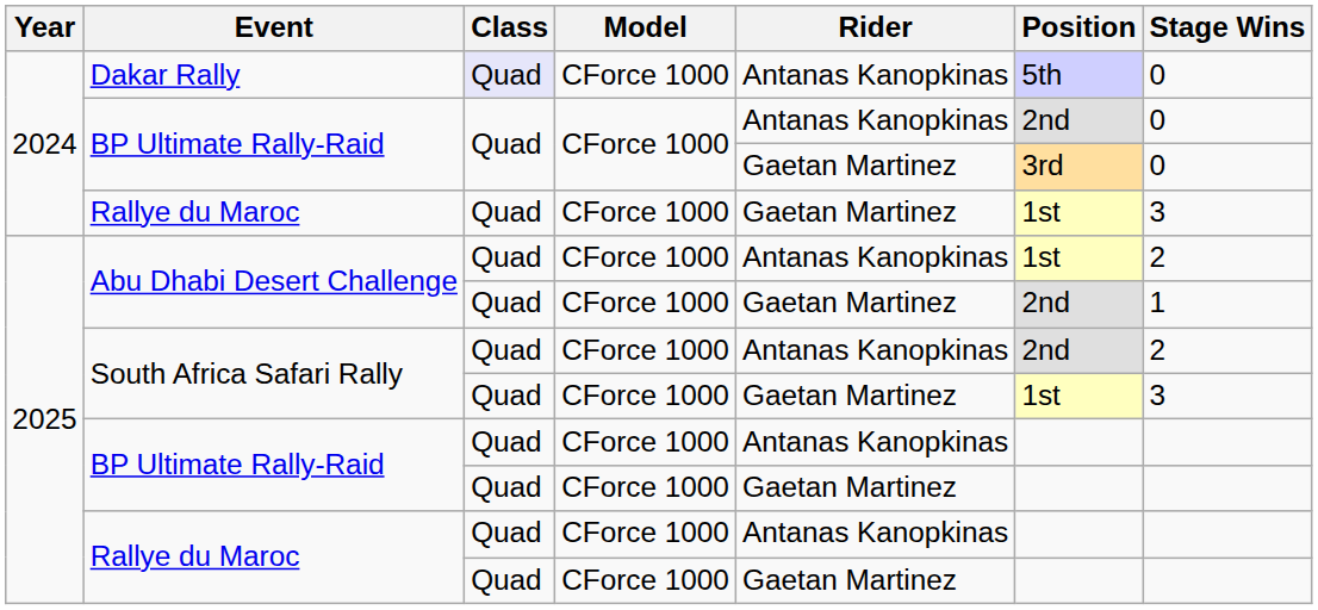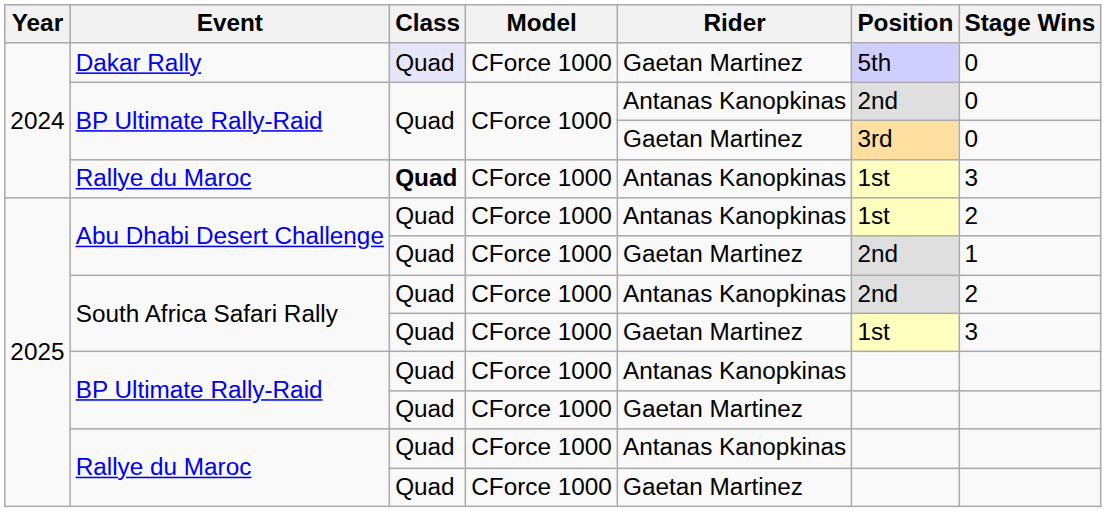 <table class="wikitable">
 <tr>
 <th>Year</th>
 <th>Event</th>
 <th>Class</th>
 <th>Model</th>
 <th>Rider</th>
 <th>Position</th>
 <th>Stage Wins</th>
 </tr>
 <tr>
 <td rowspan="4">2024</td>
 <td> <a href='#'>Dakar Rally</a></td>
 <td style="background: lavender;">Quad</td>
 <td>CForce 1000</td>
-<td> Antanas Kanopkinas</td>
+<td> Gaetan Martinez</td>
 <td style="background:#CFCFFF;">5th</td>
 <td>0</td>
 </tr>
 <tr>
 <td rowspan="2"> <a href='#'>BP Ultimate Rally-Raid</a></td>
 <td rowspan="2">Quad</td>
 <td rowspan="2">CForce 1000</td>
 <td> Antanas Kanopkinas</td>
 <td style="background:#DFDFDF;">2nd</td>
 <td>0</td>
 </tr>
 <tr>
 <td> Gaetan Martinez</td>
 <td style="background:#FFDF9F;">3rd</td>
 <td>0</td>
 </tr>
 <tr>
 <td> <a href='#'>Rallye du Maroc</a></td>
-<td>Quad</td>
+<td><strong>Quad</strong></td>
 <td>CForce 1000</td>
-<td> Gaetan Martinez</td>
+<td> Antanas Kanopkinas</td>
 <td style="background:#FFFFBF;">1st</td>
 <td>3</td>
 </tr>
 <tr>
 <td rowspan="8">2025</td>
 <td rowspan="2"> <a href='#'>Abu Dhabi Desert Challenge</a></td>
 <td>Quad</td>
 <td>CForce 1000</td>
 <td> Antanas Kanopkinas</td>
 <td style="background:#FFFFBF;">1st</td>
 <td>2</td>
 </tr>
 <tr>
 <td>Quad</td>
 <td>CForce 1000</td>
 <td> Gaetan Martinez</td>
 <td style="background:#DFDFDF;">2nd</td>
 <td>1</td>
 </tr>
 <tr>
 <td rowspan="2"> South Africa Safari Rally</td>
 <td>Quad</td>
 <td>CForce 1000</td>
 <td> Antanas Kanopkinas</td>
 <td style="background:#DFDFDF;">2nd</td>
 <td>2</td>
 </tr>
 <tr>
 <td>Quad</td>
 <td>CForce 1000</td>
 <td> Gaetan Martinez</td>
 <td style="background:#FFFFBF;">1st</td>
 <td>3</td>
 </tr>
 <tr>
 <td rowspan="2"> <a href='#'>BP Ultimate Rally-Raid</a></td>
 <td>Quad</td>
 <td>CForce 1000</td>
 <td> Antanas Kanopkinas</td>
 <td></td>
 <td></td>
 </tr>
 <tr>
 <td>Quad</td>
 <td>CForce 1000</td>
 <td> Gaetan Martinez</td>
 <td></td>
 <td></td>
 </tr>
 <tr>
 <td rowspan="2"> <a href='#'>Rallye du Maroc</a></td>
 <td>Quad</td>
 <td>CForce 1000</td>
 <td> Antanas Kanopkinas</td>
 <td></td>
 <td></td>
 </tr>
 <tr>
 <td>Quad</td>
 <td>CForce 1000</td>
 <td> Gaetan Martinez</td>
 <td></td>
 <td></td>
 </tr>
 </table>
